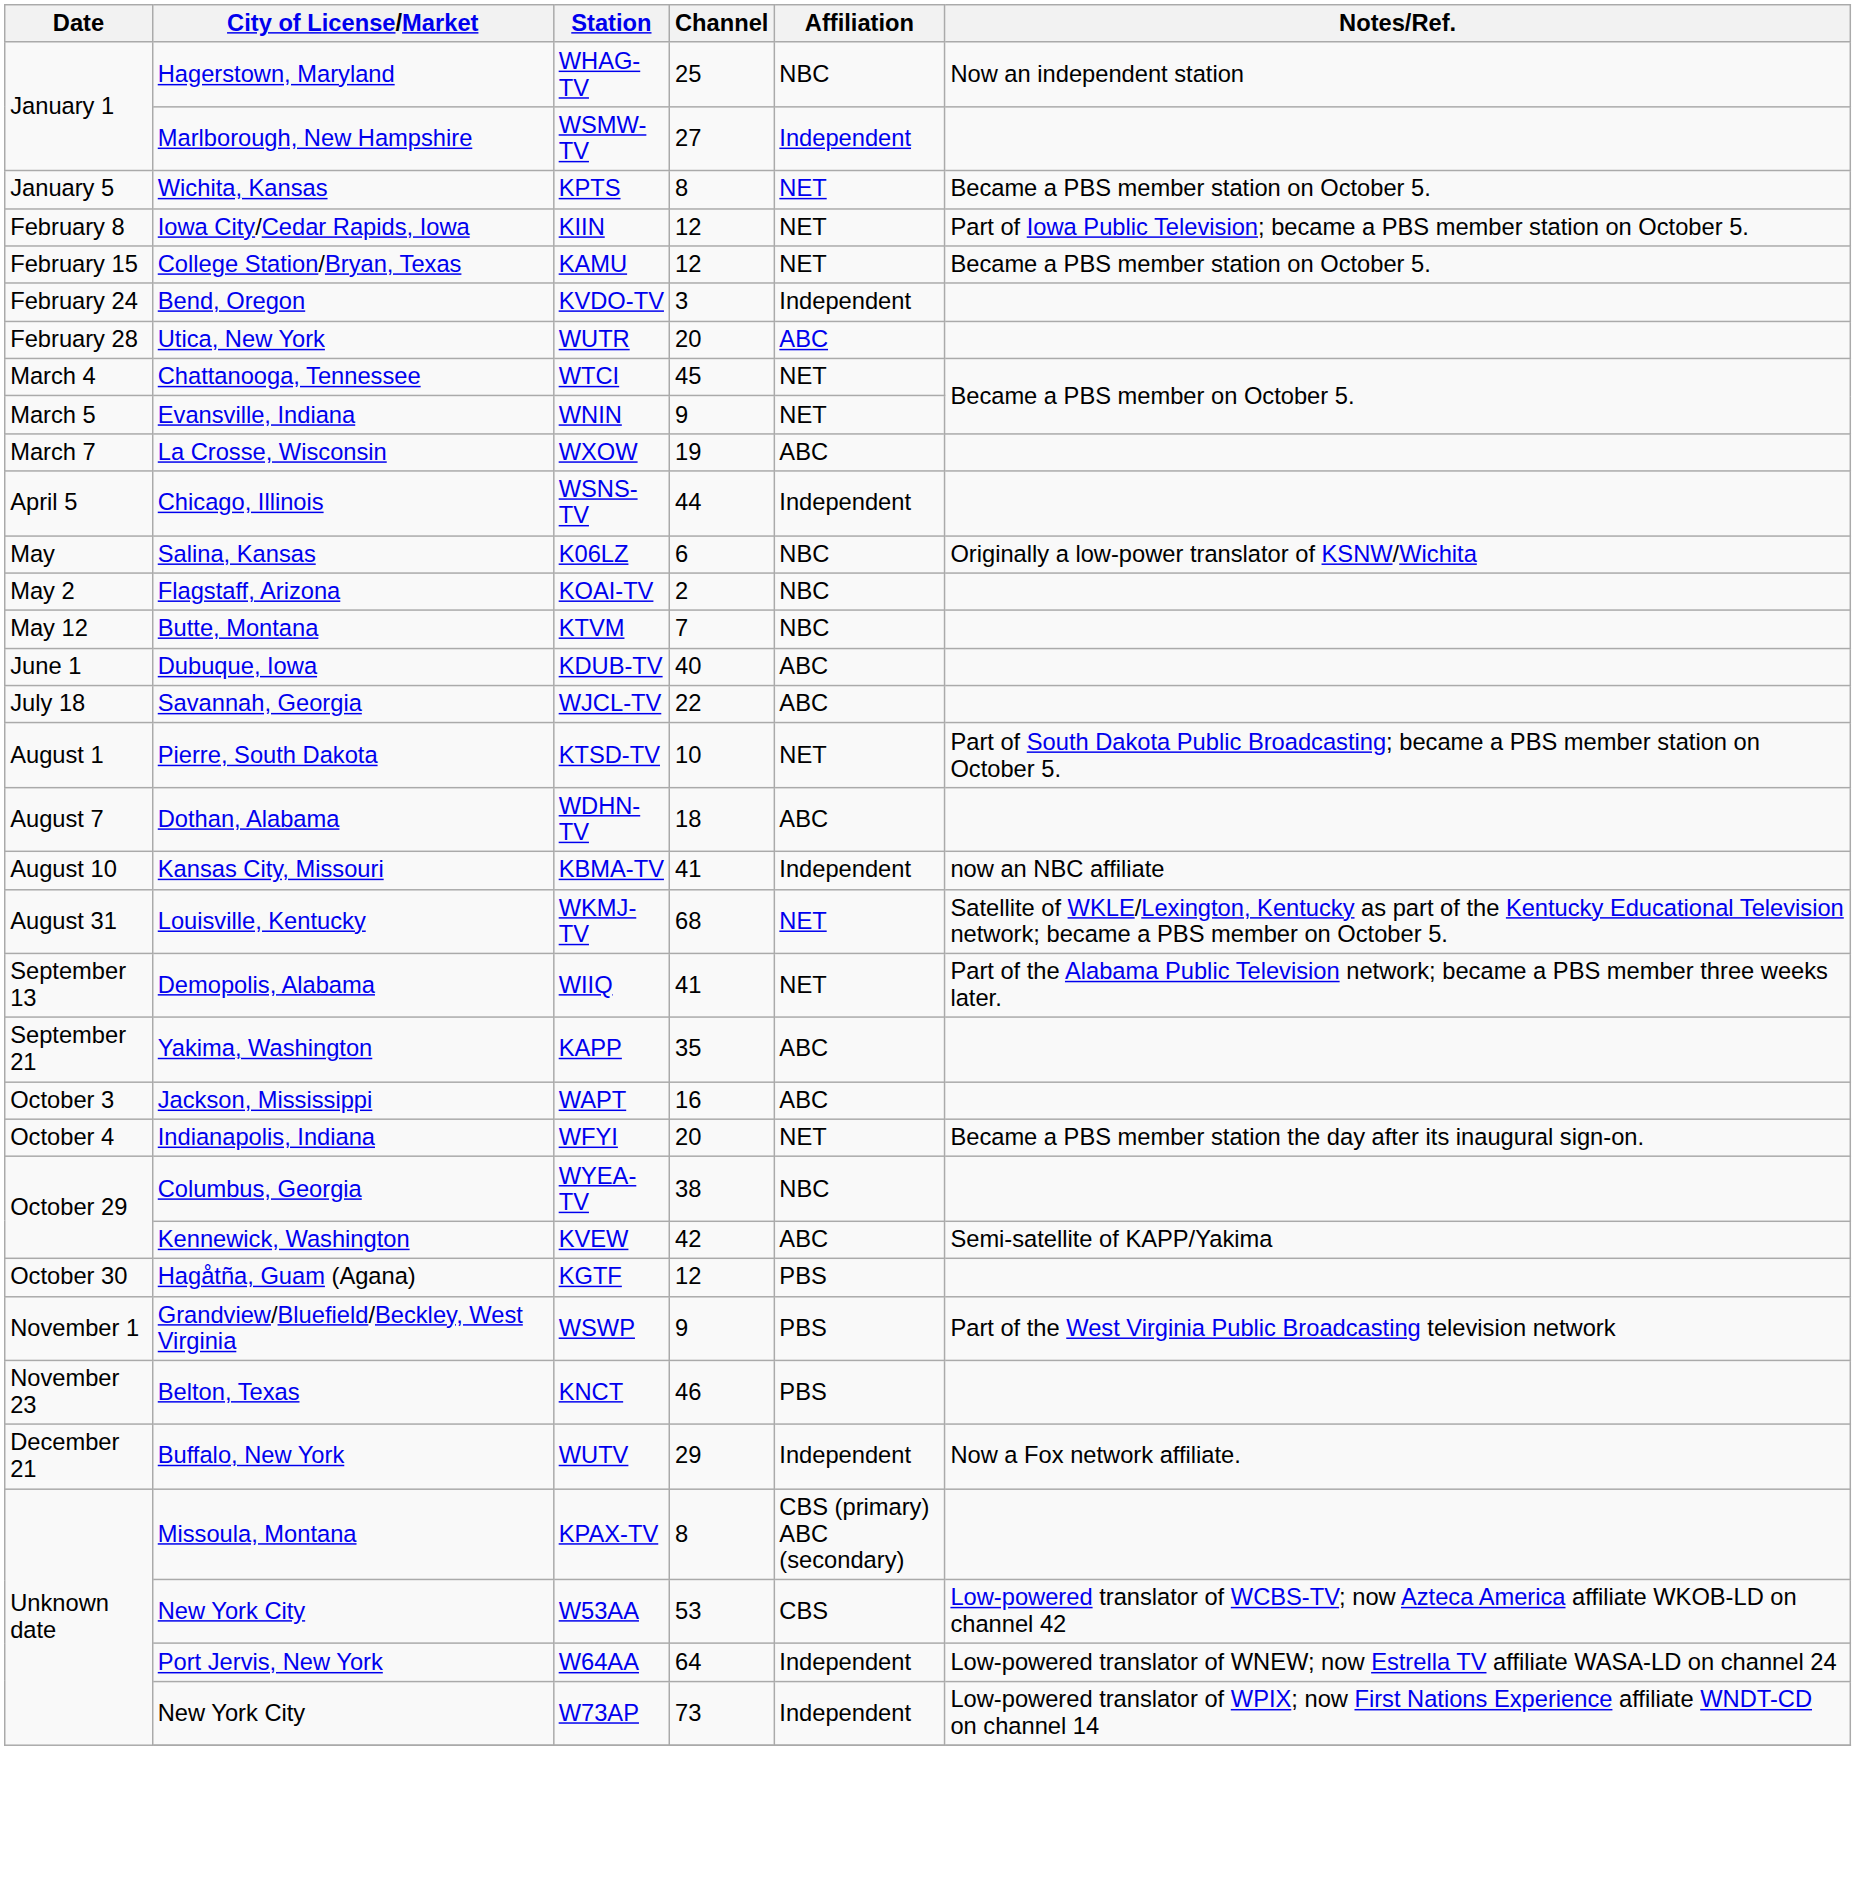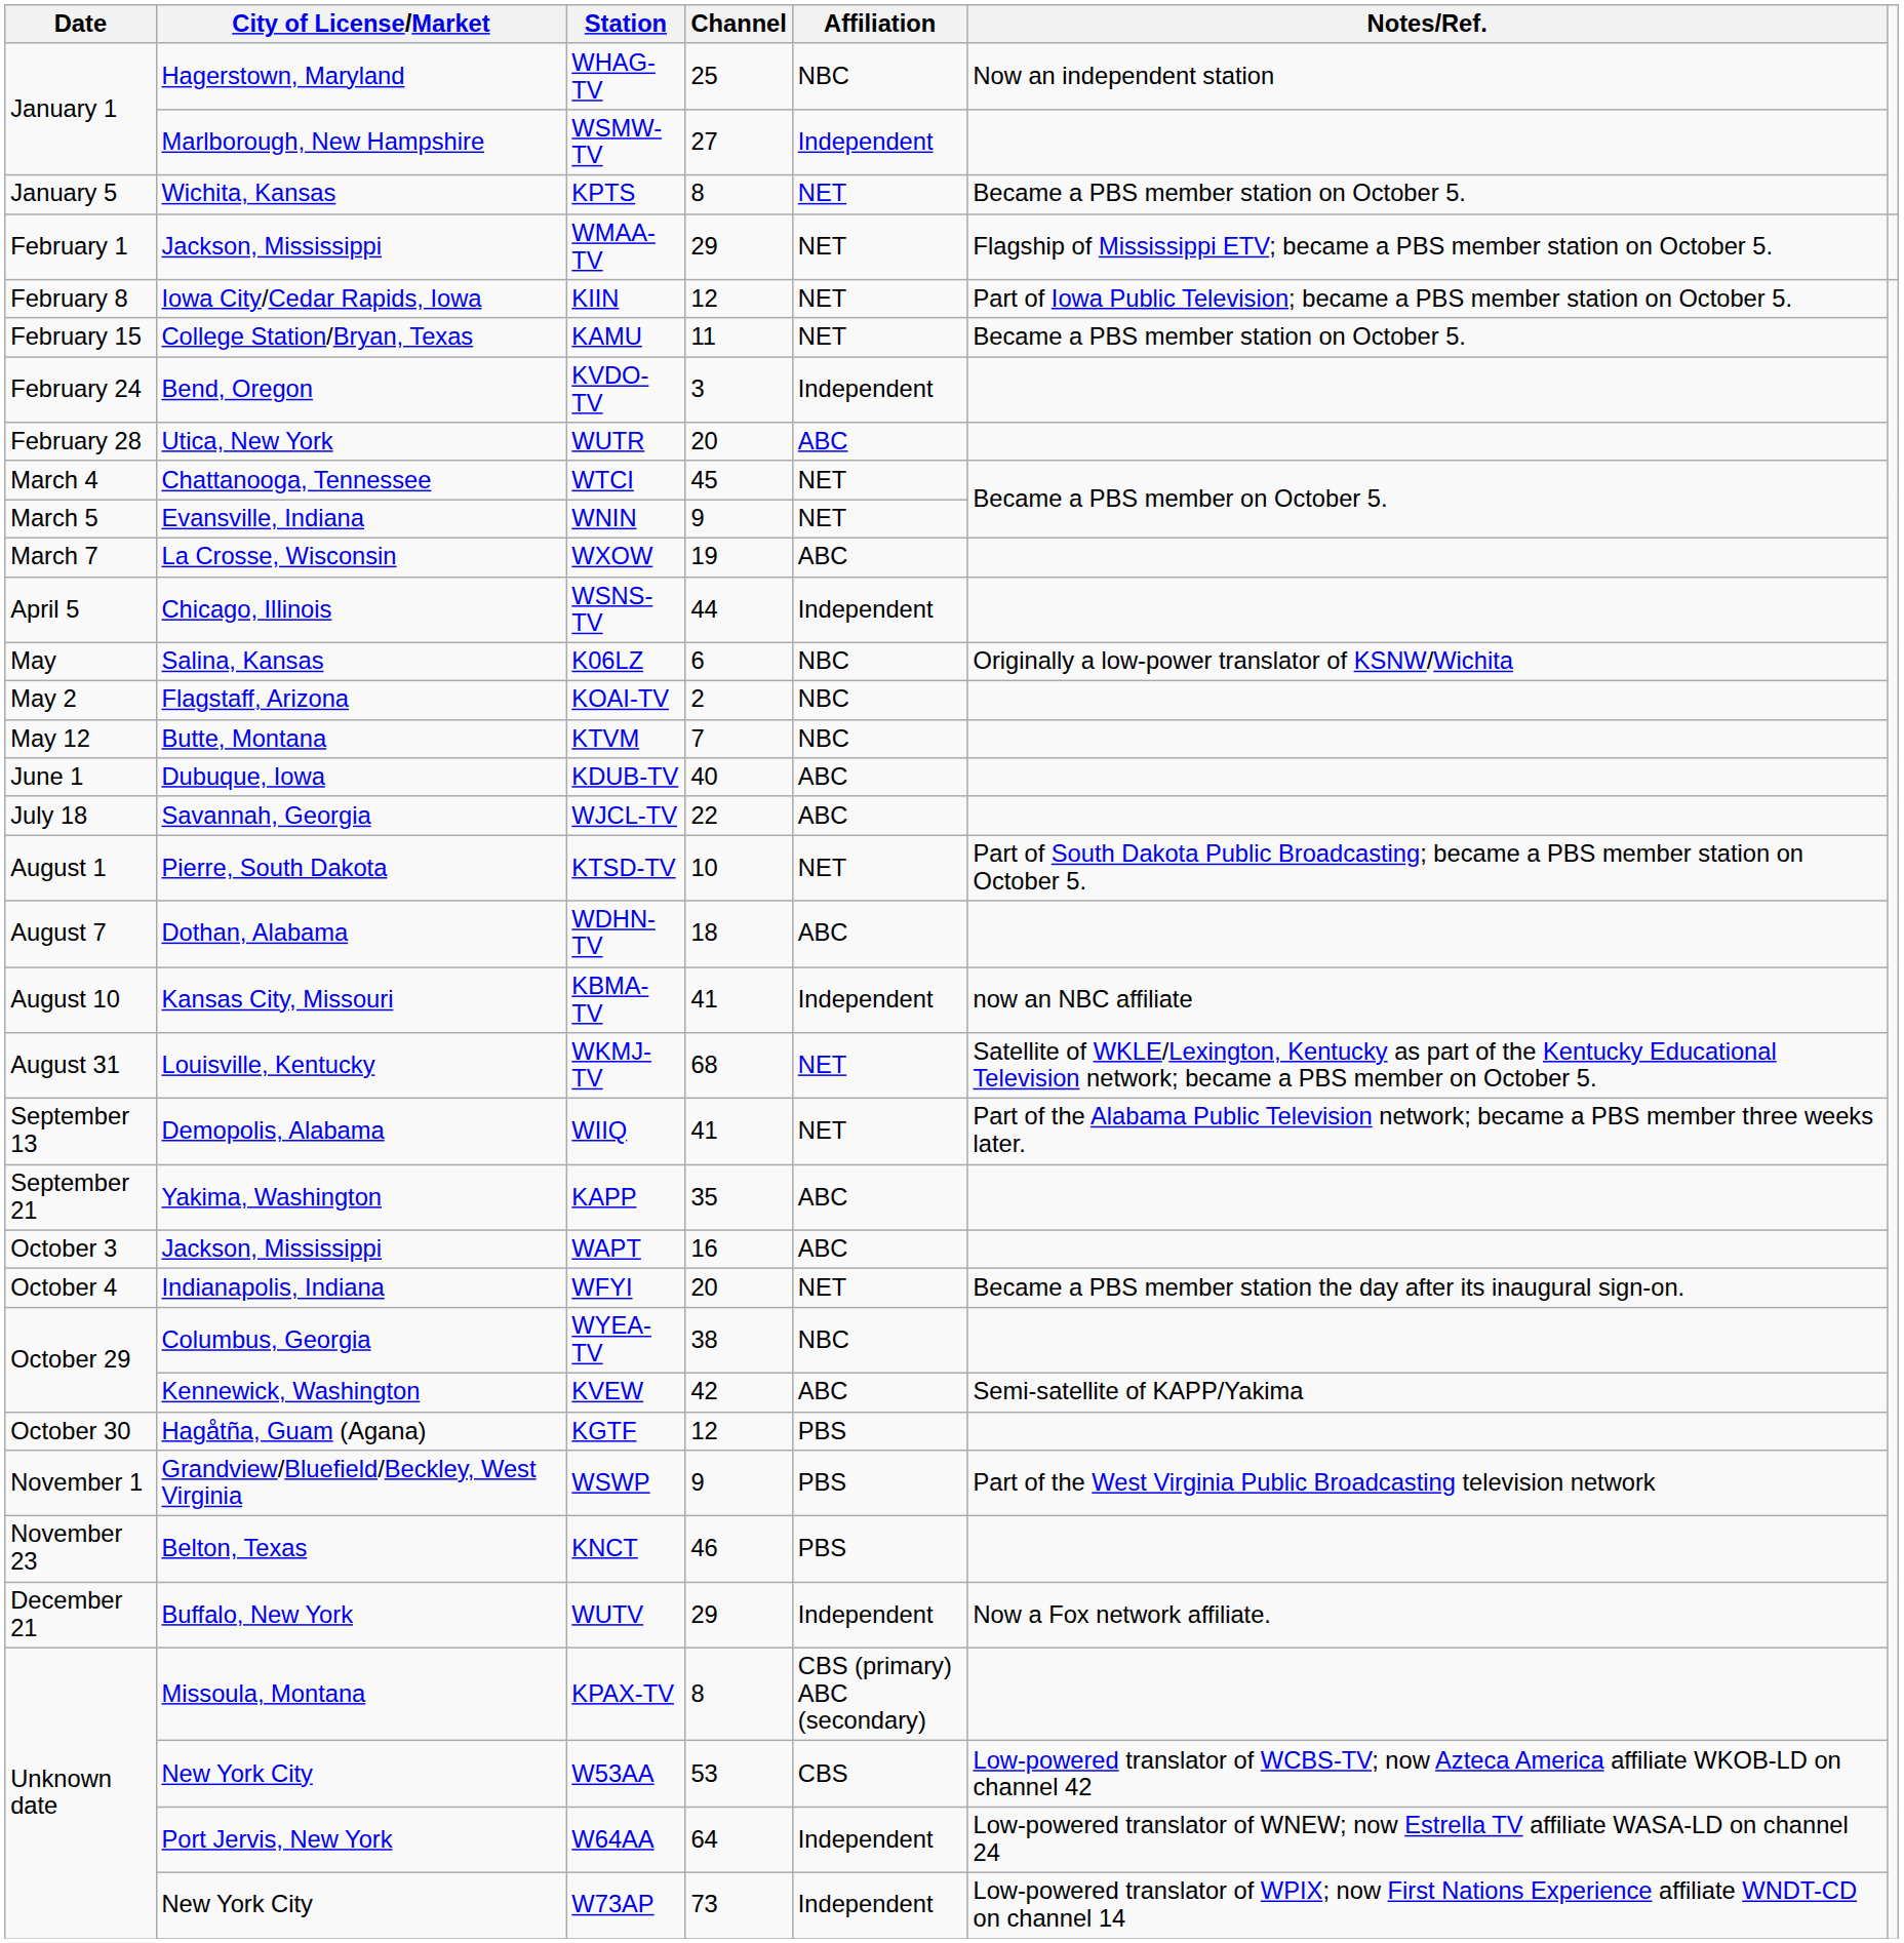 <table class="wikitable sortable">
 <tr>
 <th>Date</th>
 <th><a href='#'>City of License</a>/<a href='#'>Market</a></th>
 <th><a href='#'>Station</a></th>
 <th>Channel</th>
 <th>Affiliation</th>
 <th>Notes/Ref.</th>
 </tr>
 <tr>
 <td rowspan=2>January 1</td>
 <td><a href='#'>Hagerstown, Maryland</a></td>
 <td><a href='#'>WHAG-TV</a></td>
 <td>25</td>
 <td>NBC</td>
 <td>Now an independent station</td>
 </tr>
 <tr>
 <td><a href='#'>Marlborough, New Hampshire</a> <br> </td>
 <td><a href='#'>WSMW-TV</a></td>
 <td>27</td>
 <td><a href='#'>Independent</a></td>
 <td></td>
 </tr>
 <tr>
 <td>January 5</td>
 <td><a href='#'>Wichita, Kansas</a></td>
 <td><a href='#'>KPTS</a></td>
 <td>8</td>
 <td><a href='#'>NET</a></td>
 <td>Became a PBS member station on October 5.</td>
 </tr>
 <tr>
+<td>February 1</td>
+<td><a href='#'>Jackson, Mississippi</a></td>
+<td><a href='#'>WMAA-TV</a></td>
+<td>29</td>
+<td>NET</td>
+<td>Flagship of <a href='#'>Mississippi ETV</a>; became a PBS member station on October 5.</td>
+<td></td>
+</tr>
+<tr>
 <td>February 8</td>
 <td><a href='#'>Iowa City</a>/<a href='#'>Cedar Rapids, Iowa</a></td>
 <td><a href='#'>KIIN</a></td>
 <td>12</td>
 <td>NET</td>
 <td>Part of <a href='#'>Iowa Public Television</a>; became a PBS member station on October 5.</td>
 </tr>
 <tr>
 <td>February 15</td>
 <td><a href='#'>College Station</a>/<a href='#'>Bryan, Texas</a></td>
 <td><a href='#'>KAMU</a></td>
-<td>12</td>
+<td>11</td>
 <td>NET</td>
 <td>Became a PBS member station on October 5.</td>
 </tr>
 <tr>
 <td>February 24</td>
 <td><a href='#'>Bend, Oregon</a></td>
 <td><a href='#'>KVDO-TV</a></td>
 <td>3</td>
 <td>Independent</td>
 <td></td>
 </tr>
 <tr>
 <td>February 28</td>
 <td><a href='#'>Utica, New York</a></td>
 <td><a href='#'>WUTR</a></td>
 <td>20</td>
 <td><a href='#'>ABC</a></td>
 <td></td>
 </tr>
 <tr>
 <td>March 4</td>
 <td><a href='#'>Chattanooga, Tennessee</a></td>
 <td><a href='#'>WTCI</a></td>
 <td>45</td>
 <td>NET</td>
 <td rowspan=2>Became a PBS member on October 5.</td>
 </tr>
 <tr>
 <td>March 5</td>
 <td><a href='#'>Evansville, Indiana</a></td>
 <td><a href='#'>WNIN</a></td>
 <td>9</td>
 <td>NET</td>
 </tr>
 <tr>
 <td>March 7</td>
 <td><a href='#'>La Crosse, Wisconsin</a></td>
 <td><a href='#'>WXOW</a></td>
 <td>19</td>
 <td>ABC</td>
 <td></td>
 </tr>
 <tr>
 <td>April 5</td>
 <td><a href='#'>Chicago, Illinois</a></td>
 <td><a href='#'>WSNS-TV</a></td>
 <td>44</td>
 <td>Independent</td>
 <td></td>
 </tr>
 <tr>
 <td>May</td>
 <td><a href='#'>Salina, Kansas</a></td>
 <td><a href='#'>K06LZ</a></td>
 <td>6</td>
 <td>NBC</td>
 <td>Originally a low-power translator of <a href='#'>KSNW</a>/<a href='#'>Wichita</a></td>
 </tr>
 <tr>
 <td>May 2</td>
 <td><a href='#'>Flagstaff, Arizona</a></td>
 <td><a href='#'>KOAI-TV</a></td>
 <td>2</td>
 <td>NBC</td>
 <td></td>
 </tr>
 <tr>
 <td>May 12</td>
 <td><a href='#'>Butte, Montana</a></td>
 <td><a href='#'>KTVM</a></td>
 <td>7</td>
 <td>NBC</td>
 <td></td>
 </tr>
 <tr>
 <td>June 1</td>
 <td><a href='#'>Dubuque, Iowa</a></td>
 <td><a href='#'>KDUB-TV</a></td>
 <td>40</td>
 <td>ABC</td>
 <td></td>
 </tr>
 <tr>
 <td>July 18</td>
 <td><a href='#'>Savannah, Georgia</a></td>
 <td><a href='#'>WJCL-TV</a></td>
 <td>22</td>
 <td>ABC</td>
 <td></td>
 </tr>
 <tr>
 <td>August 1</td>
 <td><a href='#'>Pierre, South Dakota</a></td>
 <td><a href='#'>KTSD-TV</a></td>
 <td>10</td>
 <td>NET</td>
 <td>Part of <a href='#'>South Dakota Public Broadcasting</a>; became a PBS member station on October 5.</td>
 </tr>
 <tr>
 <td>August 7</td>
 <td><a href='#'>Dothan, Alabama</a></td>
 <td><a href='#'>WDHN-TV</a></td>
 <td>18</td>
 <td>ABC</td>
 <td></td>
 </tr>
 <tr>
 <td>August 10</td>
 <td><a href='#'>Kansas City, Missouri</a></td>
 <td><a href='#'>KBMA-TV</a></td>
 <td>41</td>
 <td>Independent</td>
 <td>now an NBC affiliate</td>
 </tr>
 <tr>
 <td>August 31</td>
 <td><a href='#'>Louisville, Kentucky</a></td>
 <td><a href='#'>WKMJ-TV</a></td>
 <td>68</td>
 <td><a href='#'>NET</a></td>
 <td>Satellite of <a href='#'>WKLE</a>/<a href='#'>Lexington, Kentucky</a> as part of the <a href='#'>Kentucky Educational Television</a> network; became a PBS member on October 5.</td>
 </tr>
 <tr>
 <td>September 13</td>
 <td><a href='#'>Demopolis, Alabama</a></td>
 <td><a href='#'>WIIQ</a></td>
 <td>41</td>
 <td>NET</td>
 <td>Part of the <a href='#'>Alabama Public Television</a> network; became a PBS member three weeks later.</td>
 </tr>
 <tr>
 <td>September 21</td>
 <td><a href='#'>Yakima, Washington</a></td>
 <td><a href='#'>KAPP</a></td>
 <td>35</td>
 <td>ABC</td>
 <td></td>
 </tr>
 <tr>
 <td>October 3</td>
 <td><a href='#'>Jackson, Mississippi</a></td>
 <td><a href='#'>WAPT</a></td>
 <td>16</td>
 <td>ABC</td>
 <td></td>
 </tr>
 <tr>
 <td>October 4</td>
 <td><a href='#'>Indianapolis, Indiana</a></td>
 <td><a href='#'>WFYI</a></td>
 <td>20</td>
 <td>NET</td>
 <td>Became a PBS member station the day after its inaugural sign-on.</td>
 </tr>
 <tr>
 <td rowspan=2>October 29</td>
 <td><a href='#'>Columbus, Georgia</a> </td>
 <td><a href='#'>WYEA-TV</a></td>
 <td>38</td>
 <td>NBC</td>
 <td></td>
 </tr>
 <tr>
 <td><a href='#'>Kennewick, Washington</a></td>
 <td><a href='#'>KVEW</a></td>
 <td>42</td>
 <td>ABC</td>
 <td>Semi-satellite of KAPP/Yakima</td>
 </tr>
 <tr>
 <td>October 30</td>
 <td><a href='#'>Hagåtña, Guam</a> (Agana)</td>
 <td><a href='#'>KGTF</a></td>
 <td>12</td>
 <td>PBS</td>
 <td></td>
 </tr>
 <tr>
 <td>November 1</td>
 <td><a href='#'>Grandview</a>/<a href='#'>Bluefield</a>/<a href='#'>Beckley, West Virginia</a></td>
 <td><a href='#'>WSWP</a></td>
 <td>9</td>
 <td>PBS</td>
 <td>Part of the <a href='#'>West Virginia Public Broadcasting</a> television network</td>
 </tr>
 <tr>
 <td>November 23</td>
 <td><a href='#'>Belton, Texas</a></td>
 <td><a href='#'>KNCT</a></td>
 <td>46</td>
 <td>PBS</td>
 <td></td>
 </tr>
 <tr>
 <td>December 21</td>
 <td><a href='#'>Buffalo, New York</a></td>
 <td><a href='#'>WUTV</a></td>
 <td>29</td>
 <td>Independent</td>
 <td>Now a Fox network affiliate.</td>
 </tr>
 <tr>
 <td rowspan=7>Unknown date</td>
 <td><a href='#'>Missoula, Montana</a></td>
 <td><a href='#'>KPAX-TV</a></td>
 <td>8</td>
 <td>CBS (primary) <br> ABC (secondary)</td>
 <td></td>
 </tr>
 <tr>
 <td><a href='#'>New York City</a></td>
 <td><a href='#'>W53AA</a></td>
 <td>53</td>
 <td>CBS</td>
 <td><a href='#'>Low-powered</a> translator of <a href='#'>WCBS-TV</a>; now <a href='#'>Azteca America</a> affiliate WKOB-LD on channel 42</td>
 </tr>
 <tr>
 <td><a href='#'>Port Jervis, New York</a></td>
 <td><a href='#'>W64AA</a></td>
 <td>64</td>
 <td>Independent</td>
 <td>Low-powered translator of WNEW; now <a href='#'>Estrella TV</a> affiliate WASA-LD on channel 24</td>
 </tr>
 <tr>
 <td>New York City</td>
 <td><a href='#'>W73AP</a></td>
 <td>73</td>
 <td>Independent</td>
 <td>Low-powered translator of <a href='#'>WPIX</a>; now <a href='#'>First Nations Experience</a> affiliate <a href='#'>WNDT-CD</a> on channel 14</td>
 </tr>
 <tr>
 </tr>
 </table>
